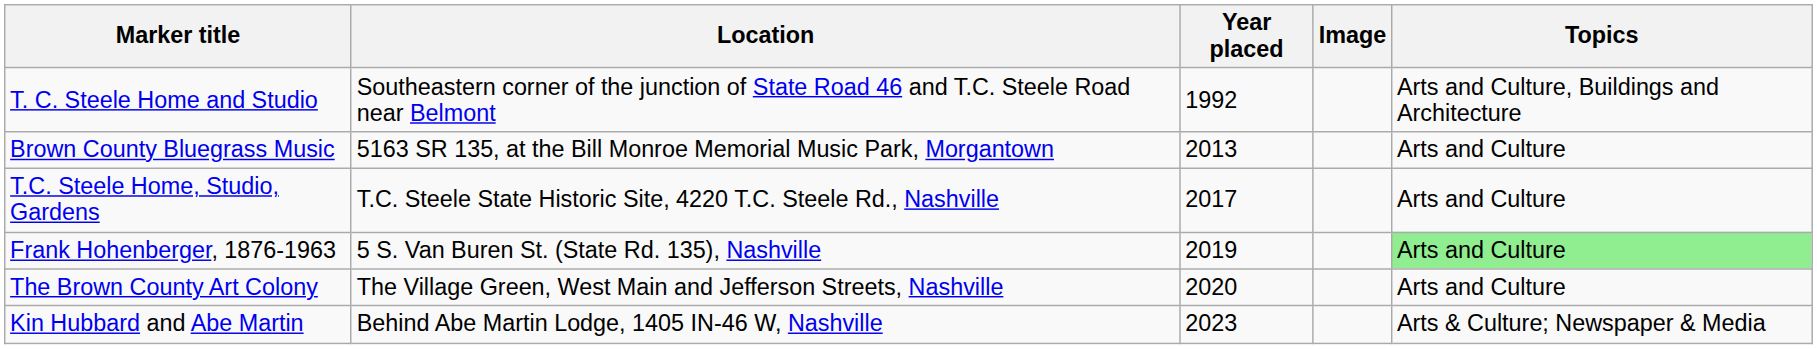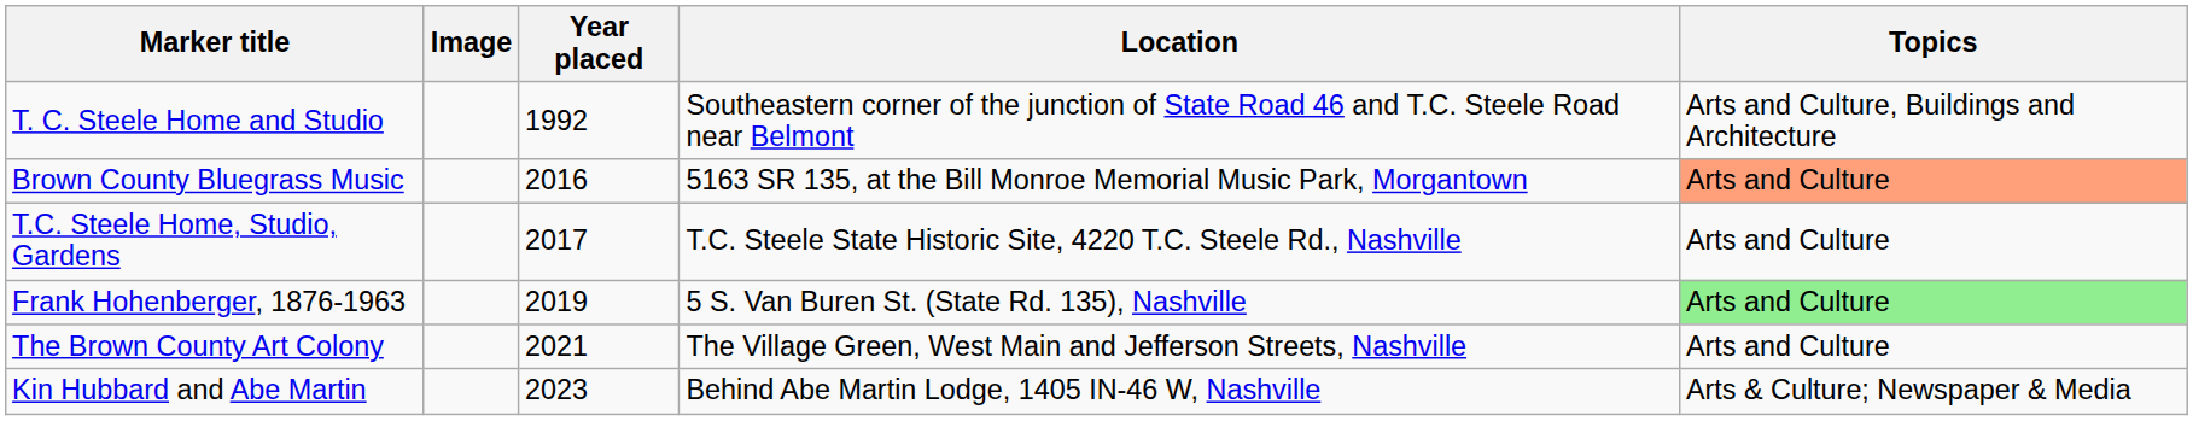 <table class="wikitable sortable" style="width:98%">
 <tr>
 <th>Marker title</th>
+<th class="unsortable">Image</th>
+<th>Year placed</th>
 <th>Location</th>
-<th>Year placed</th>
-<th class="unsortable">Image</th>
 <th>Topics</th>
 </tr>
 <tr>
 <td><a href='#'>T. C. Steele Home and Studio</a></td>
+<td></td>
+<td>1992</td>
 <td>Southeastern corner of the junction of <a href='#'>State Road 46</a> and T.C. Steele Road near <a href='#'>Belmont</a><br><small></small></td>
-<td>1992</td>
-<td></td>
 <td>Arts and Culture, Buildings and Architecture</td>
 </tr>
 <tr ->
 <td><a href='#'>Brown County Bluegrass Music</a></td>
+<td></td>
+<td>2016</td>
 <td>5163 SR 135, at the Bill Monroe Memorial Music Park, <a href='#'>Morgantown</a><br><small></small></td>
-<td>2013</td>
-<td></td>
-<td>Arts and Culture</td>
+<td style="background: lightsalmon;">Arts and Culture</td>
 </tr>
 <tr ->
 <td><a href='#'>T.C. Steele Home, Studio, Gardens</a></td>
+<td></td>
+<td>2017</td>
 <td>T.C. Steele State Historic Site, 4220 T.C. Steele Rd., <a href='#'>Nashville</a><br><small></small></td>
-<td>2017</td>
-<td></td>
 <td>Arts and Culture</td>
 </tr>
 <tr ->
 <td><a href='#'>Frank Hohenberger</a>, 1876-1963</td>
+<td></td>
+<td>2019</td>
 <td>5 S. Van Buren St. (State Rd. 135), <a href='#'>Nashville</a><br><small></small></td>
-<td>2019</td>
-<td></td>
 <td style="background: lightgreen;">Arts and Culture</td>
 </tr>
 <tr>
 <td><a href='#'>The Brown County Art Colony</a></td>
+<td></td>
+<td>2021</td>
 <td>The Village Green, West Main and Jefferson Streets, <a href='#'>Nashville</a><br><small></small></td>
-<td>2020</td>
-<td></td>
 <td>Arts and Culture</td>
 </tr>
 <tr>
 <td><a href='#'>Kin Hubbard</a> and <a href='#'>Abe Martin</a></td>
+<td></td>
+<td>2023</td>
 <td>Behind Abe Martin Lodge, 1405 IN-46 W, <a href='#'>Nashville</a><br><small></small></td>
-<td>2023</td>
-<td></td>
 <td>Arts & Culture; Newspaper & Media</td>
 </tr>
 </table>
